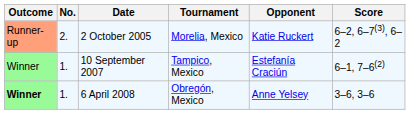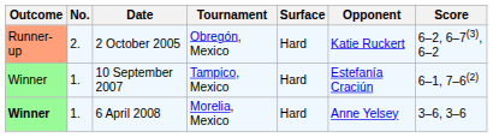 <table class="sortable wikitable" style=font-size:97%>
 <tr>
 <th>Outcome</th>
 <th>No.</th>
 <th>Date</th>
 <th>Tournament</th>
+<th>Surface</th>
 <th>Opponent</th>
 <th class="unsortable">Score</th>
 </tr>
 <tr style="background:#f0f8ff;">
 <td bgcolor="FFA07A">Runner-up</td>
 <td>2.</td>
 <td>2 October 2005</td>
-<td><a href='#'>Morelia</a>, Mexico</td>
+<td><a href='#'>Obregón</a>, Mexico</td>
+<td>Hard</td>
 <td> <a href='#'>Katie Ruckert</a></td>
 <td>6–2, 6–7<sup>(3)</sup>, 6–2</td>
 </tr>
 <tr style="background:#f0f8ff;">
 <td style="background:#98fb98;">Winner</td>
 <td>1.</td>
 <td>10 September 2007</td>
 <td><a href='#'>Tampico</a>, Mexico</td>
+<td>Hard</td>
 <td> <a href='#'>Estefanía Craciún</a></td>
 <td>6–1, 7–6<sup>(2)</sup></td>
 </tr>
 <tr style="background:#f0f8ff;">
 <td style="background:#98fb98;"><strong>Winner</strong></td>
 <td>1.</td>
 <td>6 April 2008</td>
-<td><a href='#'>Obregón</a>, Mexico</td>
+<td><a href='#'>Morelia</a>, Mexico</td>
+<td>Hard</td>
 <td> <a href='#'>Anne Yelsey</a></td>
 <td>3–6, 3–6</td>
 </tr>
 </table>
